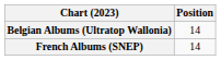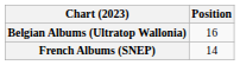 <table class="wikitable sortable plainrowheaders" style="text-align:center">
 <tr>
 <th scope="col">Chart (2023)</th>
 <th scope="col">Position</th>
 </tr>
 <tr>
 <th scope="row">Belgian Albums (Ultratop Wallonia)</th>
-<td>14</td>
+<td>16</td>
 </tr>
 <tr>
 <th scope="row">French Albums (SNEP)</th>
 <td>14</td>
 </tr>
 </table>
